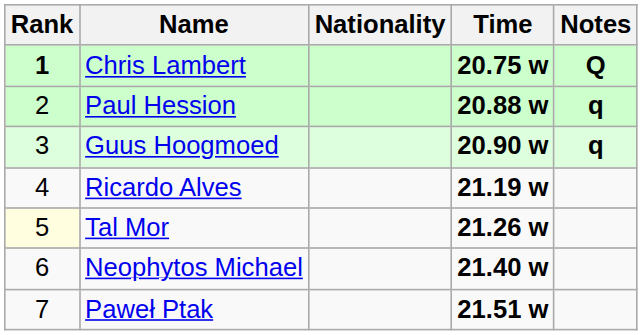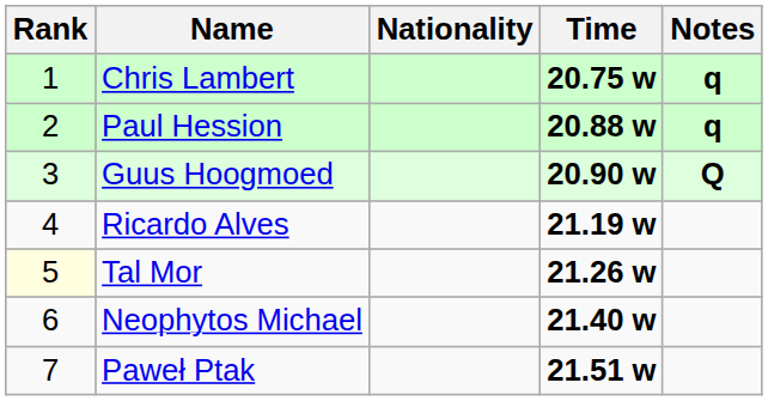 <table class="wikitable sortable" style="text-align:center">
 <tr>
 <th>Rank</th>
 <th>Name</th>
 <th>Nationality</th>
 <th>Time</th>
 <th>Notes</th>
 </tr>
 <tr bgcolor=ccffcc>
-<td><strong>1</strong></td>
+<td>1</td>
 <td align=left><a href='#'>Chris Lambert</a></td>
 <td align=left></td>
 <td><strong>20.75</strong> <strong>w</strong></td>
-<td><strong>Q</strong></td>
+<td><strong>q</strong></td>
 </tr>
 <tr bgcolor=ccffcc>
 <td>2</td>
 <td align=left><a href='#'>Paul Hession</a></td>
 <td align=left></td>
 <td><strong>20.88</strong> <strong>w</strong></td>
 <td><strong>q</strong></td>
 </tr>
 <tr bgcolor=ddffdd>
 <td>3</td>
 <td align=left><a href='#'>Guus Hoogmoed</a></td>
 <td align=left></td>
 <td><strong>20.90</strong> <strong>w</strong></td>
-<td><strong>q</strong></td>
+<td><strong>Q</strong></td>
 </tr>
 <tr>
 <td>4</td>
 <td align=left><a href='#'>Ricardo Alves</a></td>
 <td align=left></td>
 <td><strong>21.19</strong> <strong>w</strong></td>
 <td></td>
 </tr>
 <tr>
 <td style="background: lightyellow;">5</td>
 <td align=left><a href='#'>Tal Mor</a></td>
 <td align=left></td>
 <td><strong>21.26</strong> <strong>w</strong></td>
 <td></td>
 </tr>
 <tr>
 <td>6</td>
 <td align=left><a href='#'>Neophytos Michael</a></td>
 <td align=left></td>
 <td><strong>21.40</strong> <strong>w</strong></td>
 <td></td>
 </tr>
 <tr>
 <td>7</td>
 <td align=left><a href='#'>Paweł Ptak</a></td>
 <td align=left></td>
 <td><strong>21.51</strong> <strong>w</strong></td>
 <td></td>
 </tr>
 </table>
